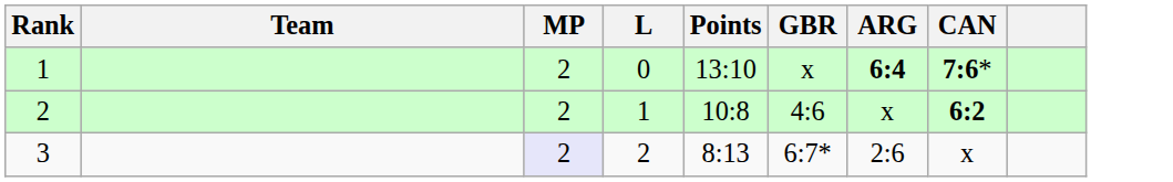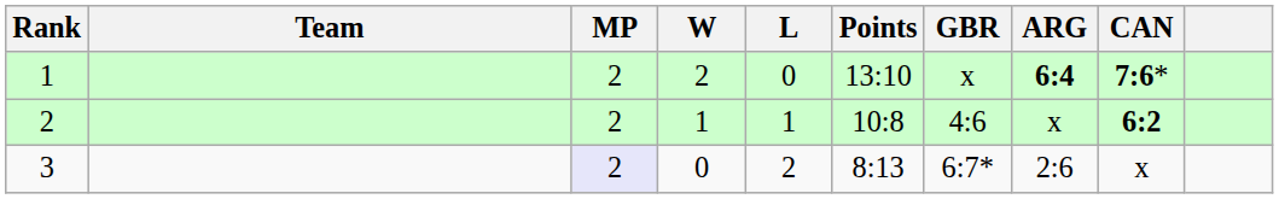 <table class="wikitable" style="text-align:center">
 <tr>
 <th>Rank</th>
 <th style="width:16em">Team</th>
 <th style="width:2.5em">MP</th>
+<th style="width:2.5em">W</th>
 <th style="width:2.5em">L</th>
 <th>Points</th>
 <th style="width:2.5em">GBR</th>
 <th style="width:2.5em">ARG</th>
 <th style="width:2.5em">CAN</th>
 <th style="width:2.5em"></th>
 </tr>
 <tr style="background:#cfc;">
 <td>1</td>
 <td style="text-align:left"></td>
+<td>2</td>
 <td>2</td>
 <td>0</td>
 <td>13:10</td>
 <td>x</td>
 <td><strong>6:4</strong></td>
 <td><strong>7:6</strong>*</td>
 <td></td>
 </tr>
 <tr style="background:#cfc;">
 <td>2</td>
 <td style="text-align:left"></td>
 <td>2</td>
 <td>1</td>
+<td>1</td>
 <td>10:8</td>
 <td>4:6</td>
 <td>x</td>
 <td><strong>6:2</strong></td>
 <td></td>
 </tr>
 <tr>
 <td>3</td>
 <td style="text-align:left"></td>
 <td style="background: lavender;">2</td>
+<td>0</td>
 <td>2</td>
 <td>8:13</td>
 <td>6:7*</td>
 <td>2:6</td>
 <td>x</td>
 <td></td>
 </tr>
 </table>
